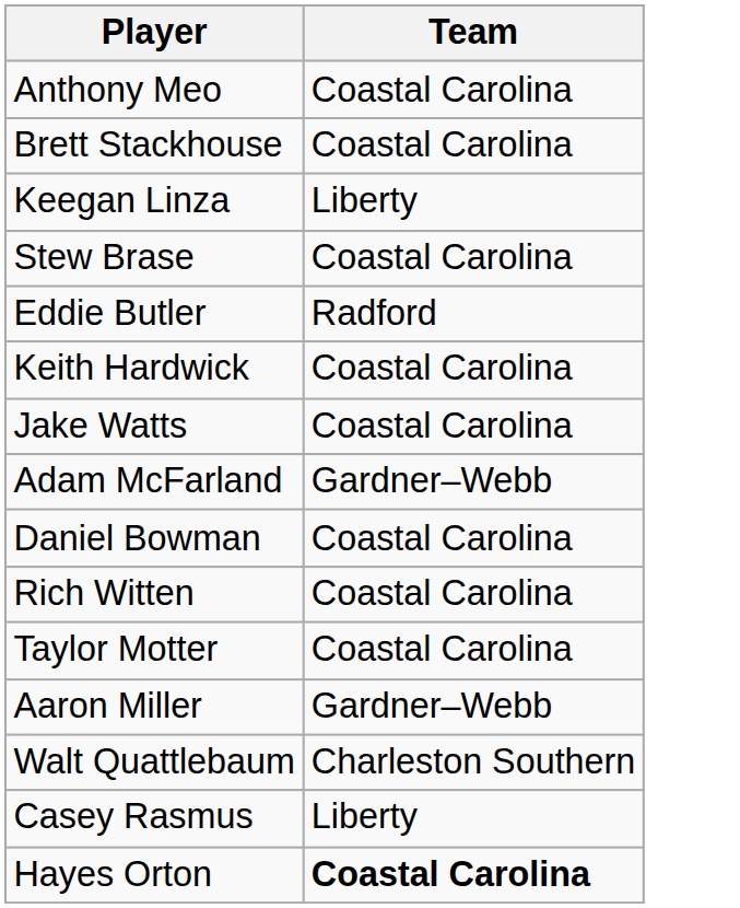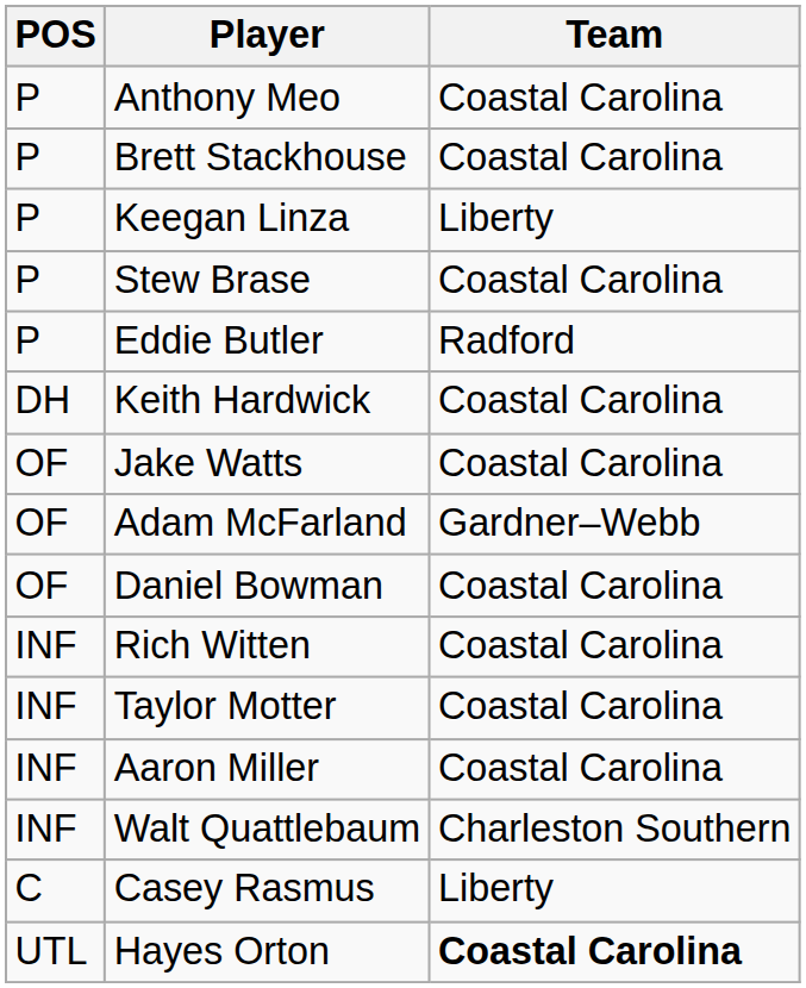 <table class=wikitable>
 <tr>
+<th>POS</th>
 <th>Player</th>
 <th>Team</th>
 </tr>
 <tr>
+<td>P</td>
 <td>Anthony Meo</td>
 <td>Coastal Carolina</td>
 </tr>
 <tr>
+<td>P</td>
 <td>Brett Stackhouse</td>
 <td>Coastal Carolina</td>
 </tr>
 <tr>
+<td>P</td>
 <td>Keegan Linza</td>
 <td>Liberty</td>
 </tr>
 <tr>
+<td>P</td>
 <td>Stew Brase</td>
 <td>Coastal Carolina</td>
 </tr>
 <tr>
+<td>P</td>
 <td>Eddie Butler</td>
 <td>Radford</td>
 </tr>
 <tr>
+<td>DH</td>
 <td>Keith Hardwick</td>
 <td>Coastal Carolina</td>
 </tr>
 <tr>
+<td>OF</td>
 <td>Jake Watts</td>
 <td>Coastal Carolina</td>
 </tr>
 <tr>
+<td>OF</td>
 <td>Adam McFarland</td>
 <td>Gardner–Webb</td>
 </tr>
 <tr>
+<td>OF</td>
 <td>Daniel Bowman</td>
 <td>Coastal Carolina</td>
 </tr>
 <tr>
+<td>INF</td>
 <td>Rich Witten</td>
 <td>Coastal Carolina</td>
 </tr>
 <tr>
+<td>INF</td>
 <td>Taylor Motter</td>
 <td>Coastal Carolina</td>
 </tr>
 <tr>
+<td>INF</td>
 <td>Aaron Miller</td>
-<td>Gardner–Webb</td>
+<td>Coastal Carolina</td>
 </tr>
 <tr>
+<td>INF</td>
 <td>Walt Quattlebaum</td>
 <td>Charleston Southern</td>
 </tr>
 <tr>
+<td>C</td>
 <td>Casey Rasmus</td>
 <td>Liberty</td>
 </tr>
 <tr>
+<td>UTL</td>
 <td>Hayes Orton</td>
 <td><strong>Coastal Carolina</strong></td>
 </tr>
 </table>
